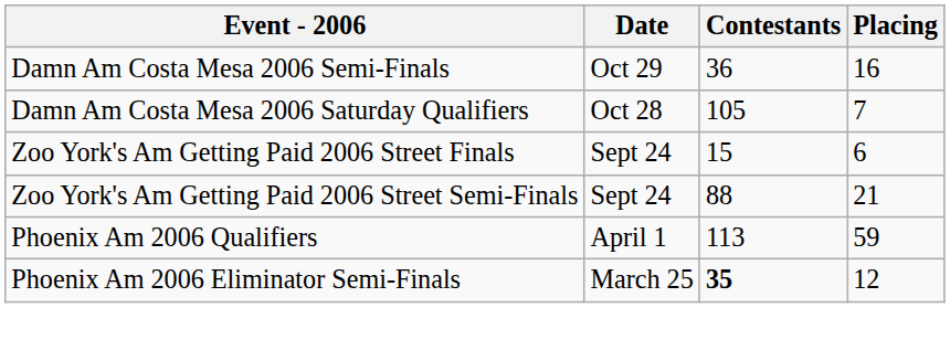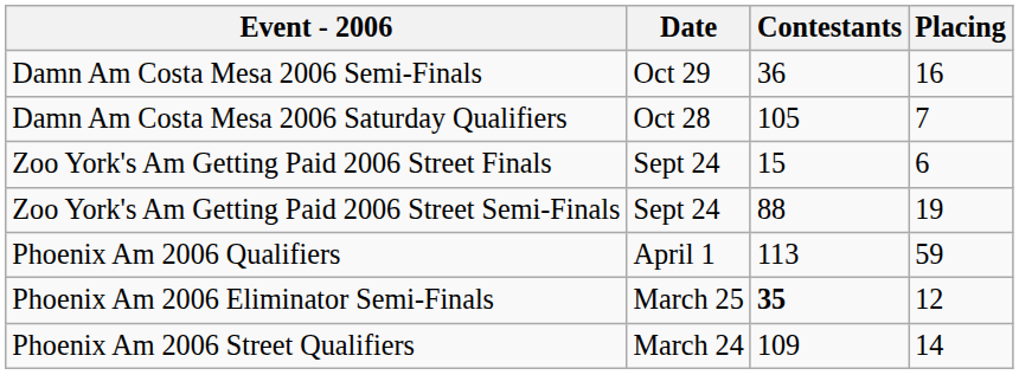 <table class="wikitable">
 <tr>
 <th>Event - 2006</th>
 <th>Date</th>
 <th>Contestants</th>
 <th>Placing</th>
 </tr>
 <tr>
 <td>Damn Am Costa Mesa 2006 Semi-Finals</td>
 <td>Oct 29</td>
 <td>36</td>
 <td>16</td>
 </tr>
 <tr>
 <td>Damn Am Costa Mesa 2006 Saturday Qualifiers</td>
 <td>Oct 28</td>
 <td>105</td>
 <td>7</td>
 </tr>
 <tr>
 <td>Zoo York's Am Getting Paid 2006 Street Finals</td>
 <td>Sept 24</td>
 <td>15</td>
 <td>6</td>
 </tr>
 <tr>
 <td>Zoo York's Am Getting Paid 2006 Street Semi-Finals</td>
 <td>Sept 24</td>
 <td>88</td>
-<td>21</td>
+<td>19</td>
 </tr>
 <tr>
 <td>Phoenix Am 2006 Qualifiers</td>
 <td>April 1</td>
 <td>113</td>
 <td>59</td>
 </tr>
 <tr>
 <td>Phoenix Am 2006 Eliminator Semi-Finals</td>
 <td>March 25</td>
 <td><strong>35</strong></td>
 <td>12</td>
 </tr>
+<tr>
+<td>Phoenix Am 2006 Street Qualifiers</td>
+<td>March 24</td>
+<td>109</td>
+<td>14</td>
+</tr>
 </table>
